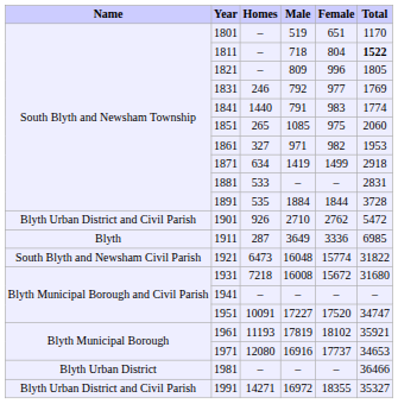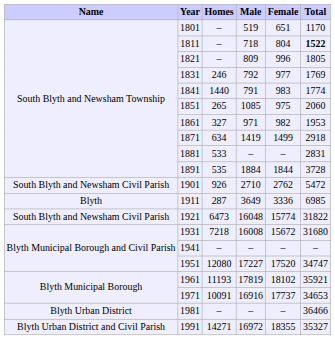 <table class="wikitable">
 <tr>
 <th style="background-color: #CCCCFF">Name</th>
 <th style="background-color: #CCCCFF">Year</th>
 <th style="background-color: #CCCCFF">Homes</th>
 <th style="background-color: #CCCCFF">Male</th>
 <th style="background-color: #CCCCFF">Female</th>
 <th style="background-color: #CCCCFF">Total</th>
 </tr>
 <tr style="background-color: #EEEEFF" align="center">
 <td rowspan=10 valign="center">South Blyth and Newsham Township</td>
 <td>1801</td>
 <td>–</td>
 <td>519</td>
 <td>651</td>
 <td>1170</td>
 </tr>
 <tr style="background-color: #EEEEFF" align="center">
 <td>1811</td>
 <td>–</td>
 <td>718</td>
 <td>804</td>
 <td><strong>1522</strong></td>
 </tr>
 <tr style="background-color: #EEEEFF" align="center">
 <td>1821</td>
 <td>–</td>
 <td>809</td>
 <td>996</td>
 <td>1805</td>
 </tr>
 <tr style="background-color: #EEEEFF" align="center">
 <td>1831</td>
 <td>246</td>
 <td>792</td>
 <td>977</td>
 <td>1769</td>
 </tr>
 <tr style="background-color: #EEEEFF" align="center">
 <td>1841</td>
 <td>1440</td>
 <td>791</td>
 <td>983</td>
 <td>1774</td>
 </tr>
 <tr style="background-color: #EEEEFF" align="center">
 <td>1851</td>
 <td>265</td>
 <td>1085</td>
 <td>975</td>
 <td>2060</td>
 </tr>
 <tr style="background-color: #EEEEFF" align="center">
 <td>1861</td>
 <td>327</td>
 <td>971</td>
 <td>982</td>
 <td>1953</td>
 </tr>
 <tr style="background-color: #EEEEFF" align="center">
 <td>1871</td>
 <td>634</td>
 <td>1419</td>
 <td>1499</td>
 <td>2918</td>
 </tr>
 <tr style="background-color: #EEEEFF" align="center">
 <td>1881</td>
 <td>533</td>
 <td>–</td>
 <td>–</td>
 <td>2831</td>
 </tr>
 <tr style="background-color: #EEEEFF" align="center">
 <td>1891</td>
 <td>535</td>
 <td>1884</td>
 <td>1844</td>
 <td>3728</td>
 </tr>
 <tr style="background-color: #EEEEFF" align="center">
-<td>Blyth Urban District and Civil Parish</td>
+<td>South Blyth and Newsham Civil Parish</td>
 <td>1901</td>
 <td>926</td>
 <td>2710</td>
 <td>2762</td>
 <td>5472</td>
 </tr>
 <tr style="background-color: #EEEEFF" align="center">
 <td>Blyth</td>
 <td>1911</td>
 <td>287</td>
 <td>3649</td>
 <td>3336</td>
 <td>6985</td>
 </tr>
 <tr style="background-color: #EEEEFF" align="center">
 <td>South Blyth and Newsham Civil Parish</td>
 <td>1921</td>
 <td>6473</td>
 <td>16048</td>
 <td>15774</td>
 <td>31822</td>
 </tr>
 <tr style="background-color: #EEEEFF" align="center">
 <td rowspan=3 valign="center">Blyth Municipal Borough and Civil Parish</td>
 <td>1931</td>
 <td>7218</td>
 <td>16008</td>
 <td>15672</td>
 <td>31680</td>
 </tr>
 <tr style="background-color: #EEEEFF" align="center">
 <td>1941</td>
 <td>–</td>
 <td>–</td>
 <td>–</td>
 <td>–</td>
 </tr>
 <tr style="background-color: #EEEEFF" align="center">
 <td>1951</td>
-<td>10091</td>
+<td>12080</td>
 <td>17227</td>
 <td>17520</td>
 <td>34747</td>
 </tr>
 <tr style="background-color: #EEEEFF" align="center">
 <td rowspan=2 valign="center">Blyth Municipal Borough</td>
 <td>1961</td>
 <td>11193</td>
 <td>17819</td>
 <td>18102</td>
 <td>35921</td>
 </tr>
 <tr style="background-color: #EEEEFF" align="center">
 <td>1971</td>
-<td>12080</td>
+<td>10091</td>
 <td>16916</td>
 <td>17737</td>
 <td>34653</td>
 </tr>
 <tr style="background-color: #EEEEFF" align="center">
 <td>Blyth Urban District</td>
 <td>1981</td>
 <td>–</td>
 <td>–</td>
 <td>–</td>
 <td>36466</td>
 </tr>
 <tr style="background-color: #EEEEFF" align="center">
 <td>Blyth Urban District and Civil Parish</td>
 <td>1991</td>
 <td>14271</td>
 <td>16972</td>
 <td>18355</td>
 <td>35327</td>
 </tr>
 </table>
